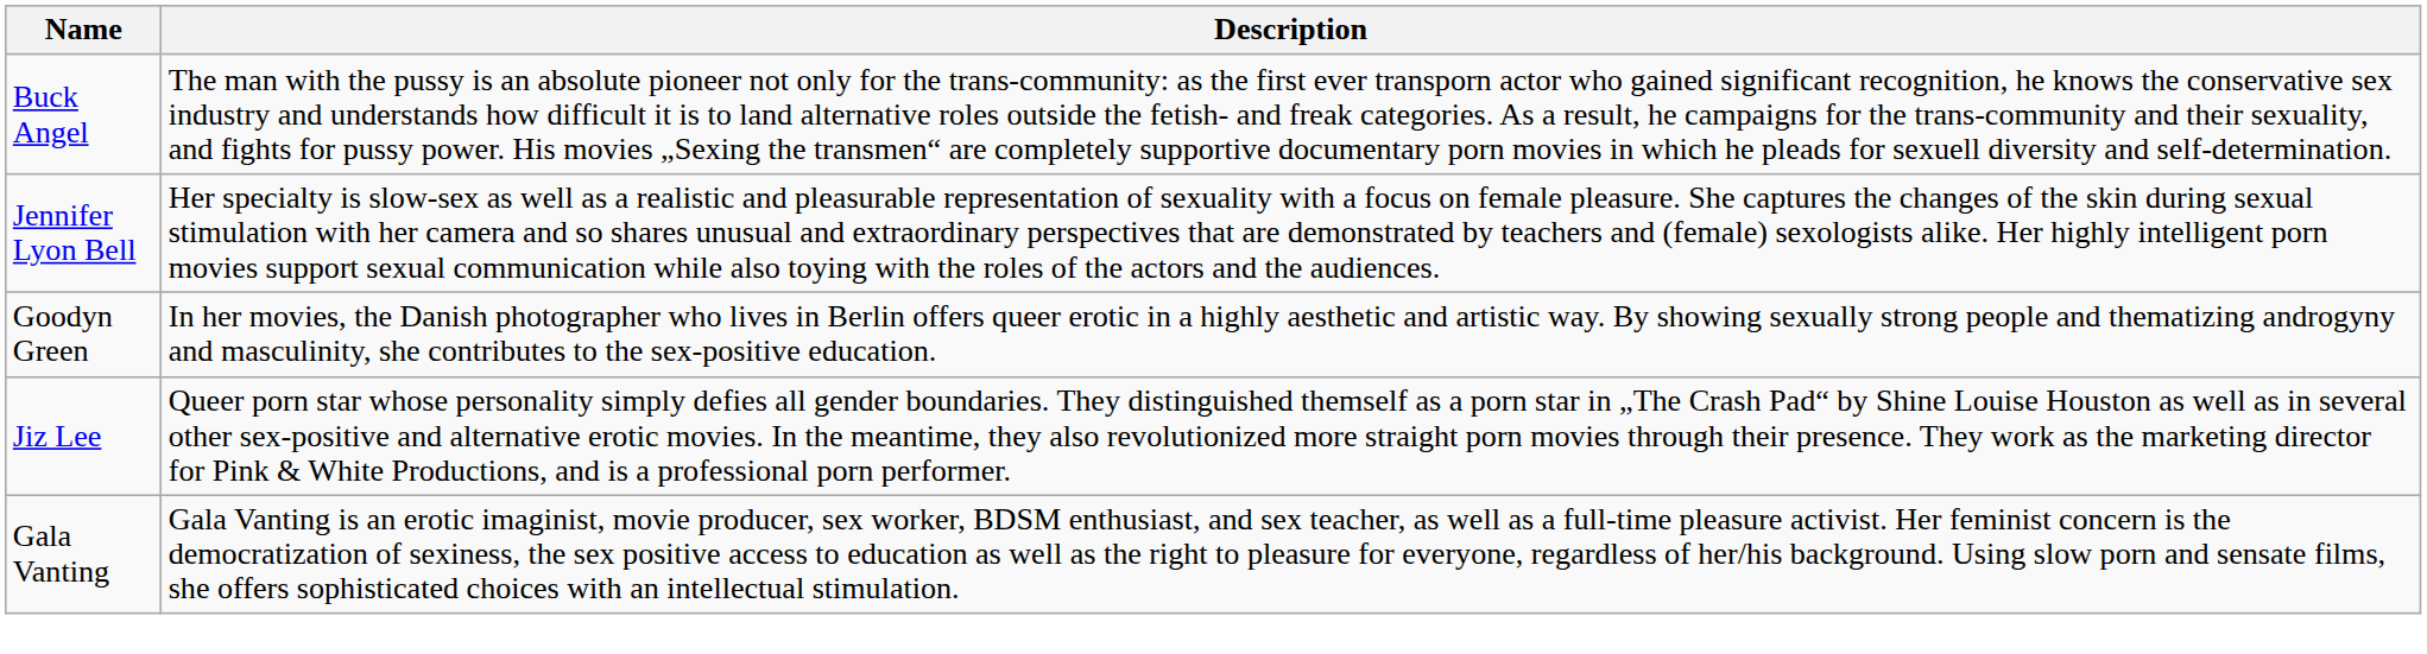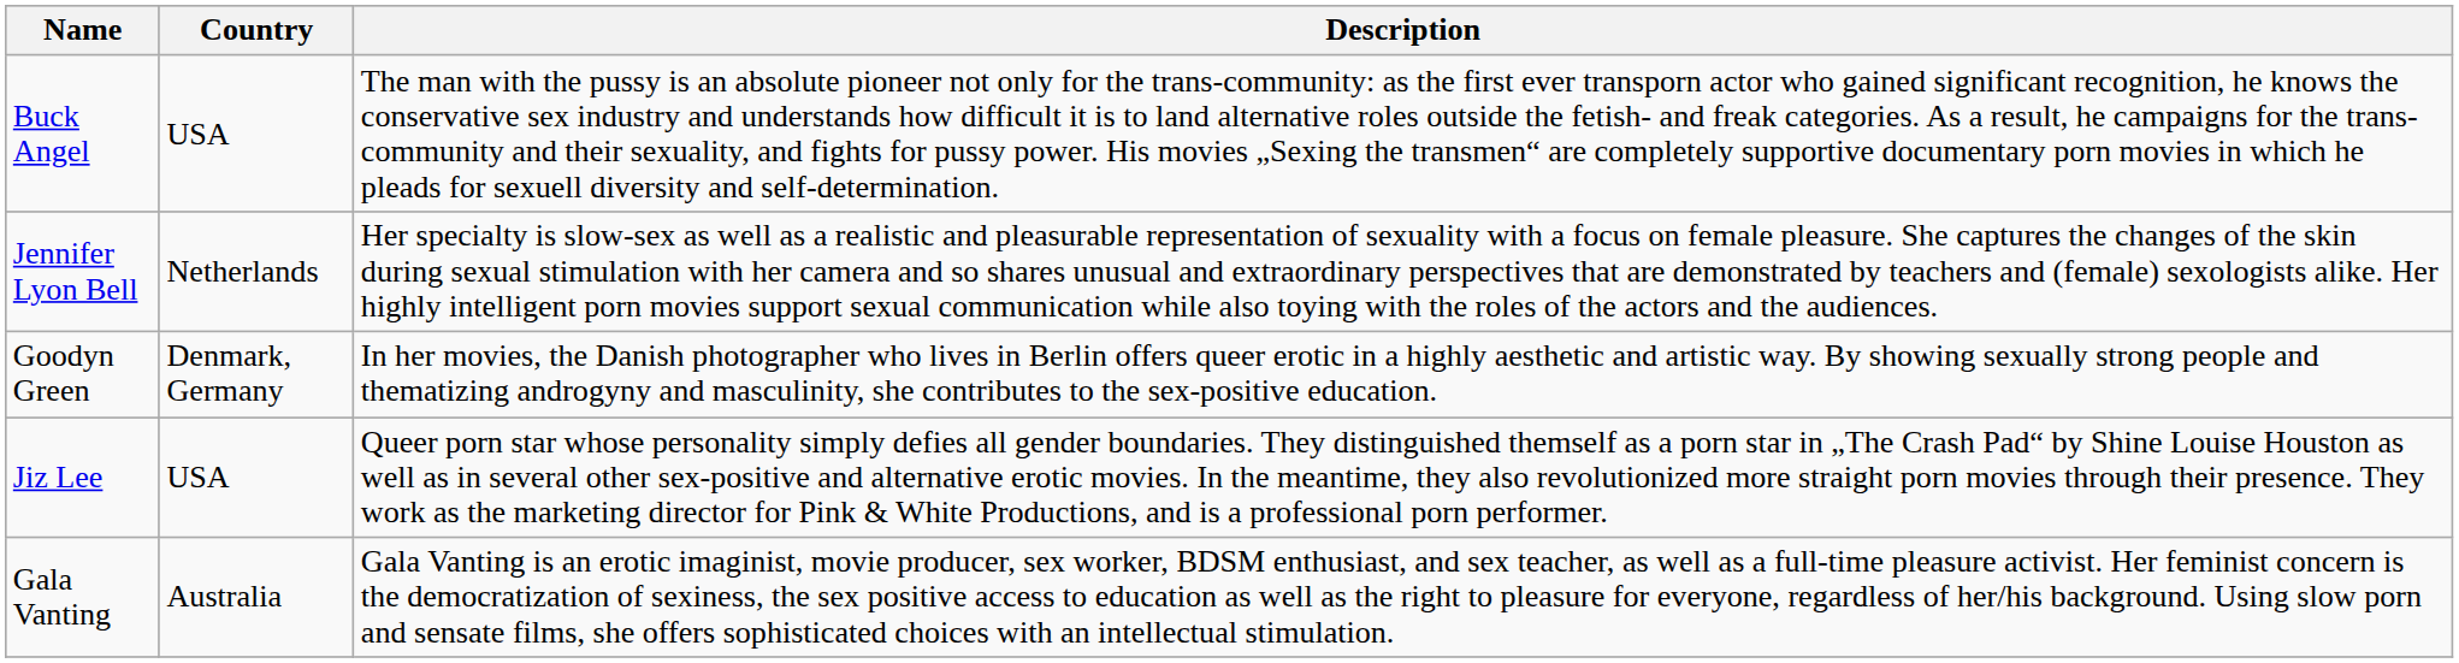 <table class="wikitable">
 <tr>
 <th>Name</th>
+<th>Country</th>
 <th>Description</th>
 </tr>
 <tr>
 <td><a href='#'>Buck Angel</a></td>
+<td>USA</td>
 <td>The man with the pussy is an absolute pioneer not only for the trans-community: as the first ever transporn actor who gained significant recognition, he knows the conservative sex industry and understands how difficult it is to land alternative roles outside the fetish- and freak categories. As a result, he campaigns for the trans-community and their sexuality, and fights for pussy power. His movies „Sexing the transmen“ are completely supportive documentary porn movies in which he pleads for sexuell diversity and self-determination.</td>
 </tr>
 <tr>
 <td><a href='#'>Jennifer Lyon Bell</a></td>
+<td>Netherlands</td>
 <td>Her specialty is slow-sex as well as a realistic and pleasurable representation of sexuality with a focus on female pleasure. She captures the changes of the skin during sexual stimulation with her camera and so shares unusual and extraordinary perspectives that are demonstrated by teachers and (female) sexologists alike. Her highly intelligent porn movies support sexual communication while also toying with the roles of the actors and the audiences.</td>
 </tr>
 <tr>
 <td>Goodyn Green</td>
+<td>Denmark, Germany</td>
 <td>In her movies, the Danish photographer who lives in Berlin offers queer erotic in a highly aesthetic and artistic way. By showing sexually strong people and thematizing androgyny and masculinity, she contributes to the sex-positive education.</td>
 </tr>
 <tr>
 <td><a href='#'>Jiz Lee</a></td>
+<td>USA</td>
 <td>Queer porn star whose personality simply defies all gender boundaries. They distinguished themself as a porn star in „The Crash Pad“ by Shine Louise Houston as well as in several other sex-positive and alternative erotic movies. In the meantime, they also revolutionized more straight porn movies through their presence. They work as the marketing director for Pink & White Productions, and is a professional porn performer.</td>
 </tr>
 <tr>
 <td>Gala Vanting</td>
+<td>Australia</td>
 <td>Gala Vanting is an erotic imaginist, movie producer, sex worker, BDSM enthusiast, and sex teacher, as well as a full-time pleasure activist. Her feminist concern is the democratization of sexiness, the sex positive access to education as well as the right to pleasure for everyone, regardless of her/his background. Using slow porn and sensate films, she offers sophisticated choices with an intellectual stimulation.</td>
 </tr>
 </table>
